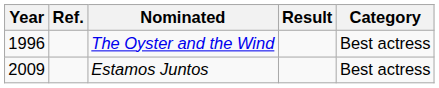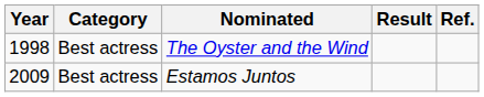 <table class="wikitable">
 <tr>
 <th>Year</th>
-<th>Ref.</th>
+<th>Category</th>
 <th>Nominated</th>
 <th>Result</th>
-<th>Category</th>
+<th>Ref.</th>
 </tr>
 <tr>
-<td>1996</td>
-<td></td>
+<td>1998</td>
+<td>Best actress</td>
 <td><em><a href='#'>The Oyster and the Wind</a></em></td>
 <td></td>
-<td>Best actress</td>
+<td></td>
 </tr>
 <tr>
 <td>2009</td>
-<td></td>
+<td>Best actress</td>
 <td><em>Estamos Juntos</em></td>
 <td></td>
-<td>Best actress</td>
+<td></td>
 </tr>
 </table>
